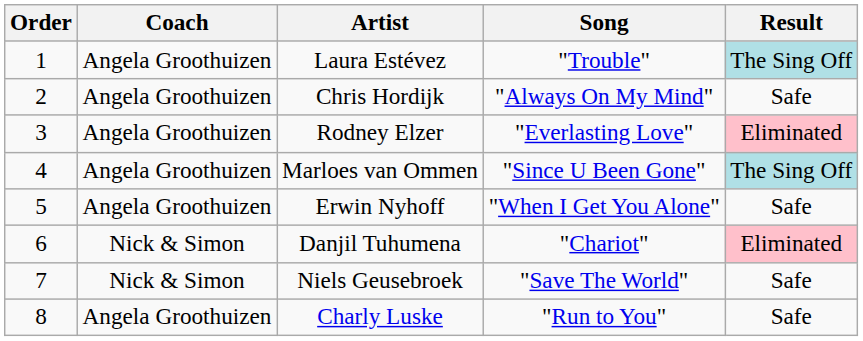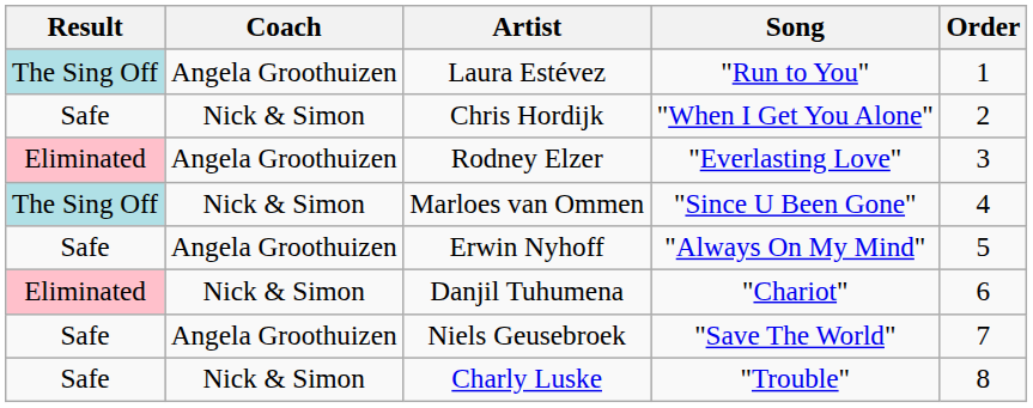 <table class="wikitable" style="text-align: center; width: auto;">
 <tr>
-<th>Order</th>
+<th>Result</th>
 <th>Coach</th>
 <th>Artist</th>
 <th>Song</th>
-<th>Result</th>
+<th>Order</th>
 </tr>
 <tr>
-<td>1</td>
+<td style="background:#B0E0E6;">The Sing Off</td>
 <td>Angela Groothuizen</td>
 <td>Laura Estévez</td>
-<td>"<a href='#'>Trouble</a>"</td>
-<td style="background:#B0E0E6;">The Sing Off</td>
+<td>"<a href='#'>Run to You</a>"</td>
+<td>1</td>
 </tr>
 <tr>
+<td>Safe</td>
+<td>Nick & Simon</td>
+<td>Chris Hordijk</td>
+<td>"<a href='#'>When I Get You Alone</a>"</td>
 <td>2</td>
-<td>Angela Groothuizen</td>
-<td>Chris Hordijk</td>
-<td>"<a href='#'>Always On My Mind</a>"</td>
-<td>Safe</td>
 </tr>
 <tr>
-<td>3</td>
+<td style="background:pink;">Eliminated</td>
 <td>Angela Groothuizen</td>
 <td>Rodney Elzer</td>
 <td>"<a href='#'>Everlasting Love</a>"</td>
-<td style="background:pink;">Eliminated</td>
+<td>3</td>
 </tr>
 <tr>
-<td>4</td>
-<td>Angela Groothuizen</td>
+<td style="background:#B0E0E6;">The Sing Off</td>
+<td>Nick & Simon</td>
 <td>Marloes van Ommen</td>
 <td>"<a href='#'>Since U Been Gone</a>"</td>
-<td style="background:#B0E0E6;">The Sing Off</td>
+<td>4</td>
 </tr>
 <tr>
-<td>5</td>
+<td>Safe</td>
 <td>Angela Groothuizen</td>
 <td>Erwin Nyhoff</td>
-<td>"<a href='#'>When I Get You Alone</a>"</td>
-<td>Safe</td>
+<td>"<a href='#'>Always On My Mind</a>"</td>
+<td>5</td>
 </tr>
 <tr>
-<td>6</td>
+<td style="background:pink;">Eliminated</td>
 <td>Nick & Simon</td>
 <td>Danjil Tuhumena</td>
 <td>"<a href='#'>Chariot</a>"</td>
-<td style="background:pink;">Eliminated</td>
+<td>6</td>
 </tr>
 <tr>
-<td>7</td>
-<td>Nick & Simon</td>
+<td>Safe</td>
+<td>Angela Groothuizen</td>
 <td>Niels Geusebroek</td>
 <td>"<a href='#'>Save The World</a>"</td>
-<td>Safe</td>
+<td>7</td>
 </tr>
 <tr>
+<td>Safe</td>
+<td>Nick & Simon</td>
+<td><a href='#'>Charly Luske</a></td>
+<td>"<a href='#'>Trouble</a>"</td>
 <td>8</td>
-<td>Angela Groothuizen</td>
-<td><a href='#'>Charly Luske</a></td>
-<td>"<a href='#'>Run to You</a>"</td>
-<td>Safe</td>
 </tr>
 </table>
